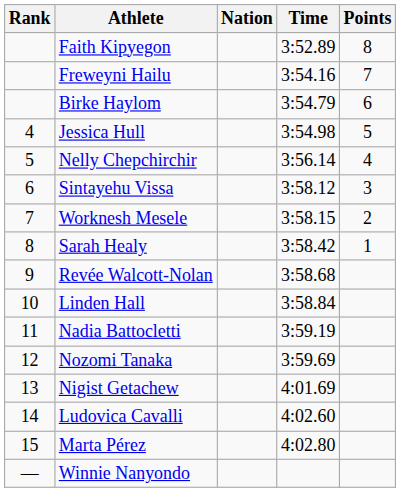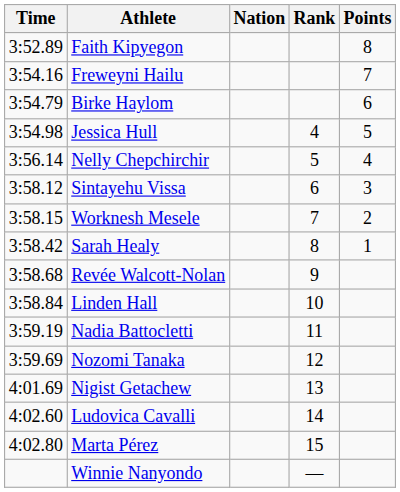 <table class="wikitable">
 <tr>
-<th scope="col">Rank</th>
+<th scope="col">Time</th>
 <th scope="col">Athlete</th>
 <th scope="col">Nation</th>
-<th scope="col">Time</th>
+<th scope="col">Rank</th>
 <th scope="col">Points</th>
 </tr>
 <tr>
-<td align=center></td>
+<td>3:52.89</td>
 <td><a href='#'>Faith Kipyegon</a></td>
 <td></td>
-<td>3:52.89</td>
+<td align=center></td>
 <td align=center>8</td>
 </tr>
 <tr>
-<td align=center></td>
+<td>3:54.16</td>
 <td><a href='#'>Freweyni Hailu</a></td>
 <td></td>
-<td>3:54.16</td>
+<td align=center></td>
 <td align=center>7</td>
 </tr>
 <tr>
-<td align=center></td>
+<td>3:54.79</td>
 <td><a href='#'>Birke Haylom</a></td>
 <td></td>
-<td>3:54.79</td>
+<td align=center></td>
 <td align=center>6</td>
 </tr>
 <tr>
-<td align=center>4</td>
+<td>3:54.98</td>
 <td><a href='#'>Jessica Hull</a></td>
 <td></td>
-<td>3:54.98</td>
+<td align=center>4</td>
 <td align=center>5</td>
 </tr>
 <tr>
-<td align=center>5</td>
+<td>3:56.14</td>
 <td><a href='#'>Nelly Chepchirchir</a></td>
 <td></td>
-<td>3:56.14</td>
+<td align=center>5</td>
 <td align=center>4</td>
 </tr>
 <tr>
-<td align=center>6</td>
+<td>3:58.12</td>
 <td><a href='#'>Sintayehu Vissa</a></td>
 <td></td>
-<td>3:58.12</td>
+<td align=center>6</td>
 <td align=center>3</td>
 </tr>
 <tr>
-<td align=center>7</td>
+<td>3:58.15</td>
 <td><a href='#'>Worknesh Mesele</a></td>
 <td></td>
-<td>3:58.15</td>
+<td align=center>7</td>
 <td align=center>2</td>
 </tr>
 <tr>
-<td align=center>8</td>
+<td>3:58.42</td>
 <td><a href='#'>Sarah Healy</a></td>
 <td></td>
-<td>3:58.42</td>
+<td align=center>8</td>
 <td align=center>1</td>
 </tr>
 <tr>
-<td align=center>9</td>
+<td>3:58.68</td>
 <td><a href='#'>Revée Walcott-Nolan</a></td>
 <td></td>
-<td>3:58.68</td>
+<td align=center>9</td>
 <td align=center></td>
 </tr>
 <tr>
-<td align=center>10</td>
+<td>3:58.84</td>
 <td><a href='#'>Linden Hall</a></td>
 <td></td>
-<td>3:58.84</td>
+<td align=center>10</td>
 <td align=center></td>
 </tr>
 <tr>
-<td align=center>11</td>
+<td>3:59.19</td>
 <td><a href='#'>Nadia Battocletti</a></td>
 <td></td>
-<td>3:59.19</td>
+<td align=center>11</td>
 <td align=center></td>
 </tr>
 <tr>
-<td align=center>12</td>
+<td>3:59.69</td>
 <td><a href='#'>Nozomi Tanaka</a></td>
 <td></td>
-<td>3:59.69</td>
+<td align=center>12</td>
 <td align=center></td>
 </tr>
 <tr>
-<td align=center>13</td>
+<td>4:01.69</td>
 <td><a href='#'>Nigist Getachew</a></td>
 <td></td>
-<td>4:01.69</td>
+<td align=center>13</td>
 <td align=center></td>
 </tr>
 <tr>
-<td align=center>14</td>
+<td>4:02.60</td>
 <td><a href='#'>Ludovica Cavalli</a></td>
 <td></td>
-<td>4:02.60</td>
+<td align=center>14</td>
 <td align=center></td>
 </tr>
 <tr>
-<td align=center>15</td>
+<td>4:02.80</td>
 <td><a href='#'>Marta Pérez</a></td>
 <td></td>
-<td>4:02.80</td>
+<td align=center>15</td>
 <td align=center></td>
 </tr>
 <tr>
-<td align=center>—</td>
+<td></td>
 <td><a href='#'>Winnie Nanyondo</a></td>
 <td></td>
-<td></td>
+<td align=center>—</td>
 <td align=center></td>
 </tr>
 </table>
